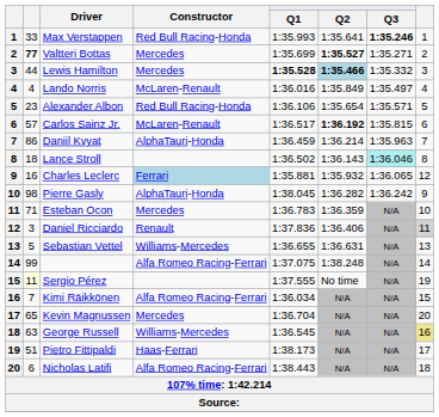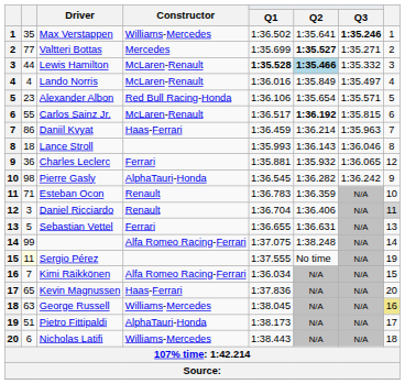 <table class="wikitable sortable" style="font-size: 85%;">
 <tr>
 <th rowspan="2"></th>
 <th rowspan="2"></th>
 <th rowspan="2">Driver</th>
 <th rowspan="2">Constructor</th>
 <th colspan="3" style="background:#eaecf0; text-align:center;"></th>
 <th rowspan="2"></th>
 </tr>
 <tr>
 <th scope="col">Q1</th>
 <th scope="col">Q2</th>
 <th scope="col">Q3</th>
 </tr>
 <tr>
 <th scope="row">1</th>
-<td align="center">33</td>
+<td align="center">35</td>
 <td data-sort-value="ver"> <a href='#'>Max Verstappen</a></td>
-<td><a href='#'>Red Bull Racing</a>-<a href='#'>Honda</a></td>
-<td>1:35.993</td>
+<td><a href='#'>Williams</a>-<a href='#'>Mercedes</a></td>
+<td>1:36.502</td>
 <td>1:35.641</td>
 <td><strong>1:35.246</strong></td>
 <td align="center">1</td>
 </tr>
 <tr>
 <th scope="row">2</th>
-<td align="center"><strong>77</strong></td>
+<td align="center">77</td>
 <td data-sort-value="bot"> <a href='#'>Valtteri Bottas</a></td>
 <td><a href='#'>Mercedes</a></td>
 <td>1:35.699</td>
 <td><strong>1:35.527</strong></td>
 <td>1:35.271</td>
 <td align="center">2</td>
 </tr>
 <tr>
 <th scope="row">3</th>
 <td align="center">44</td>
 <td data-sort-value="ham"> <a href='#'>Lewis Hamilton</a></td>
-<td><a href='#'>Mercedes</a></td>
+<td><a href='#'>McLaren</a>-<a href='#'>Renault</a></td>
 <td><strong>1:35.528</strong></td>
 <td style="background: lightblue;"><strong>1:35.466</strong></td>
 <td>1:35.332</td>
 <td align="center">3</td>
 </tr>
 <tr>
 <th scope="row">4</th>
 <td align="center">4</td>
 <td data-sort-value="nor"> <a href='#'>Lando Norris</a></td>
 <td><a href='#'>McLaren</a>-<a href='#'>Renault</a></td>
 <td>1:36.016</td>
 <td>1:35.849</td>
 <td>1:35.497</td>
 <td align="center">4</td>
 </tr>
 <tr>
 <th scope="row">5</th>
 <td align="center">23</td>
 <td data-sort-value="alb"> <a href='#'>Alexander Albon</a></td>
 <td><a href='#'>Red Bull Racing</a>-<a href='#'>Honda</a></td>
 <td>1:36.106</td>
 <td>1:35.654</td>
 <td>1:35.571</td>
 <td align="center">5</td>
 </tr>
 <tr>
 <th scope="row">6</th>
-<td align="center">57</td>
+<td align="center">55</td>
 <td data-sort-value="sai"> <a href='#'>Carlos Sainz Jr.</a></td>
 <td><a href='#'>McLaren</a>-<a href='#'>Renault</a></td>
 <td>1:36.517</td>
 <td><strong>1:36.192</strong></td>
 <td>1:35.815</td>
 <td align="center">6</td>
 </tr>
 <tr>
 <th scope="row">7</th>
 <td align="center">86</td>
 <td data-sort-value="kvy"> <a href='#'>Daniil Kvyat</a></td>
-<td><a href='#'>AlphaTauri</a>-<a href='#'>Honda</a></td>
+<td><a href='#'>Haas</a>-<a href='#'>Ferrari</a></td>
 <td>1:36.459</td>
 <td>1:36.214</td>
 <td>1:35.963</td>
 <td align="center">7</td>
 </tr>
 <tr>
 <th scope="row">8</th>
 <td align="center">18</td>
 <td data-sort-value="str"> <a href='#'>Lance Stroll</a></td>
 <td></td>
-<td>1:36.502</td>
+<td>1:35.993</td>
 <td>1:36.143</td>
-<td style="background: paleturquoise;">1:36.046</td>
+<td>1:36.046</td>
 <td align="center">8</td>
 </tr>
 <tr>
 <th scope="row">9</th>
-<td align="center">16</td>
+<td align="center">36</td>
 <td data-sort-value="lec"> <a href='#'>Charles Leclerc</a></td>
-<td style="background: lightblue;"><a href='#'>Ferrari</a></td>
+<td><a href='#'>Ferrari</a></td>
 <td>1:35.881</td>
 <td>1:35.932</td>
 <td>1:36.065</td>
 <td align="center">12</td>
 </tr>
 <tr>
 <th scope="row">10</th>
 <td align="center">98</td>
 <td data-sort-value="gas"> <a href='#'>Pierre Gasly</a></td>
 <td nowrap><a href='#'>AlphaTauri</a>-<a href='#'>Honda</a></td>
-<td>1:38.045</td>
+<td>1:36.545</td>
 <td>1:36.282</td>
 <td>1:36.242</td>
 <td align="center">9</td>
 </tr>
 <tr>
 <th scope="row">11</th>
 <td align="center">71</td>
 <td data-sort-value="oco"> <a href='#'>Esteban Ocon</a></td>
-<td><a href='#'>Mercedes</a></td>
+<td><a href='#'>Renault</a></td>
 <td>1:36.783</td>
 <td>1:36.359</td>
 <td style="background: silver" align="center" data-sort-value="11"><small>N/A</small></td>
 <td align="center">10</td>
 </tr>
 <tr>
 <th scope="row">12</th>
 <td align="center">3</td>
 <td data-sort-value="ric"> <a href='#'>Daniel Ricciardo</a></td>
 <td><a href='#'>Renault</a></td>
-<td>1:37.836</td>
+<td>1:36.704</td>
 <td>1:36.406</td>
 <td style="background: silver" align="center" data-sort-value="12"><small>N/A</small></td>
 <td align="center" style="background: lightgrey;">11</td>
 </tr>
 <tr>
 <th scope="row">13</th>
 <td align="center">5</td>
 <td data-sort-value="vet"> <a href='#'>Sebastian Vettel</a></td>
-<td><a href='#'>Williams</a>-<a href='#'>Mercedes</a></td>
+<td><a href='#'>Ferrari</a></td>
 <td>1:36.655</td>
 <td>1:36.631</td>
 <td style="background: silver" align="center" data-sort-value="13"><small>N/A</small></td>
 <td align="center">13</td>
 </tr>
 <tr>
 <th scope="row">14</th>
 <td align="center">99</td>
 <td nowrap data-sort-value="gio"></td>
 <td><a href='#'>Alfa Romeo Racing</a>-<a href='#'>Ferrari</a></td>
 <td>1:37.075</td>
 <td>1:38.248</td>
 <td style="background: silver" align="center" data-sort-value="14"><small>N/A</small></td>
 <td align="center">14</td>
 </tr>
 <tr>
 <th scope="row">15</th>
 <td align="center" style="background: lightyellow;">11</td>
 <td data-sort-value="per"> <a href='#'>Sergio Pérez</a></td>
 <td nowrap></td>
 <td>1:37.555</td>
 <td data-sort-value="15">No time</td>
 <td style="background: silver" align="center" data-sort-value="15"><small>N/A</small></td>
 <td align="center">19</td>
 </tr>
 <tr>
 <th scope="row">16</th>
 <td align="center">7</td>
 <td data-sort-value="rai"> <a href='#'>Kimi Räikkönen</a></td>
 <td><a href='#'>Alfa Romeo Racing</a>-<a href='#'>Ferrari</a></td>
 <td>1:36.034</td>
 <td style="background: silver" align="center" data-sort-value="16"><small>N/A</small></td>
 <td style="background: silver" align="center" data-sort-value="16"><small>N/A</small></td>
 <td align="center">15</td>
 </tr>
 <tr>
 <th scope="row">17</th>
 <td align="center">65</td>
 <td data-sort-value="mag"> <a href='#'>Kevin Magnussen</a></td>
-<td><a href='#'>Mercedes</a></td>
-<td>1:36.704</td>
+<td><a href='#'>Haas</a>-<a href='#'>Ferrari</a></td>
+<td>1:37.836</td>
 <td style="background: silver" align="center" data-sort-value="17"><small>N/A</small></td>
 <td style="background: silver" align="center" data-sort-value="17"><small>N/A</small></td>
 <td align="center">20</td>
 </tr>
 <tr>
 <th scope="row">18</th>
 <td align="center">63</td>
 <td data-sort-value="rus"> <a href='#'>George Russell</a></td>
 <td><a href='#'>Williams</a>-<a href='#'>Mercedes</a></td>
-<td>1:36.545</td>
+<td>1:38.045</td>
 <td style="background: silver" align="center" data-sort-value="18"><small>N/A</small></td>
 <td style="background: silver" align="center" data-sort-value="18"><small>N/A</small></td>
 <td align="center" style="background: khaki;">16</td>
 </tr>
 <tr>
 <th scope="row">19</th>
 <td align="center">51</td>
 <td data-sort-value="fit"> <a href='#'>Pietro Fittipaldi</a></td>
-<td><a href='#'>Haas</a>-<a href='#'>Ferrari</a></td>
+<td><a href='#'>AlphaTauri</a>-<a href='#'>Honda</a></td>
 <td>1:38.173</td>
 <td style="background: silver" align="center" data-sort-value="19"><small>N/A</small></td>
 <td style="background: silver" align="center" data-sort-value="19"><small>N/A</small></td>
 <td align="center">17</td>
 </tr>
 <tr>
 <th scope="row">20</th>
 <td align="center">6</td>
 <td data-sort-value="lat"> <a href='#'>Nicholas Latifi</a></td>
-<td><a href='#'>Alfa Romeo Racing</a>-<a href='#'>Ferrari</a></td>
+<td><a href='#'>Williams</a>-<a href='#'>Mercedes</a></td>
 <td>1:38.443</td>
 <td style="background: silver" align="center" data-sort-value="20"><small>N/A</small></td>
 <td style="background: silver" align="center" data-sort-value="20"><small>N/A</small></td>
 <td align="center">18</td>
 </tr>
 <tr>
 <th colspan="8"><a href='#'>107% time</a>: 1:42.214</th>
 </tr>
 <tr>
 <th colspan="8">Source:</th>
 </tr>
 <tr>
 </tr>
 </table>
